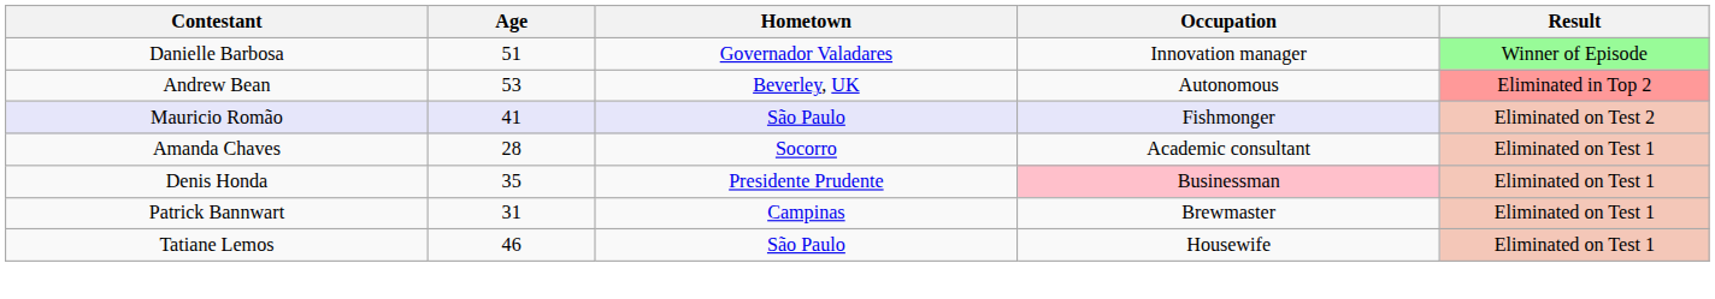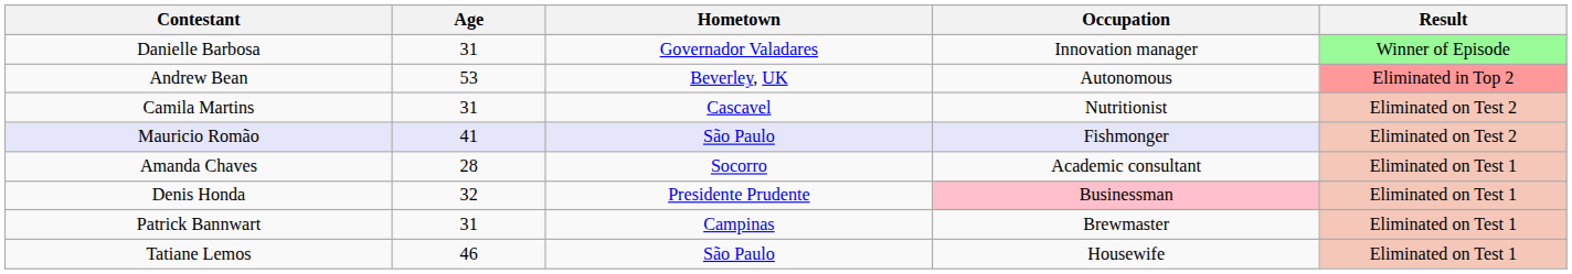 <table class="wikitable sortable" style="text-align:center; font-size:90%; width:100%;">
 <tr>
 <th width="200px">Contestant</th>
 <th width="075px">Age</th>
 <th width="200px">Hometown</th>
 <th width="200px">Occupation</th>
 <th width="125px">Result</th>
 </tr>
 <tr>
 <td>Danielle Barbosa</td>
-<td>51</td>
+<td>31</td>
 <td><a href='#'>Governador Valadares</a></td>
 <td>Innovation manager</td>
 <td bgcolor=98FB98>Winner of Episode</td>
 </tr>
 <tr>
 <td>Andrew Bean</td>
 <td>53</td>
 <td><a href='#'>Beverley</a>, <a href='#'>UK</a></td>
 <td>Autonomous</td>
 <td bgcolor=FF9999>Eliminated in Top 2</td>
+</tr>
+<tr>
+<td>Camila Martins</td>
+<td>31</td>
+<td><a href='#'>Cascavel</a></td>
+<td>Nutritionist</td>
+<td bgcolor=F4C7B8>Eliminated on Test 2</td>
 </tr>
 <tr bgcolor=E6E6FA>
 <td>Mauricio Romão</td>
 <td>41</td>
 <td><a href='#'>São Paulo</a></td>
 <td>Fishmonger</td>
 <td bgcolor=F4C7B8>Eliminated on Test 2</td>
 </tr>
 <tr>
 <td>Amanda Chaves</td>
 <td>28</td>
 <td><a href='#'>Socorro</a></td>
 <td>Academic consultant</td>
 <td bgcolor=F4C7B8>Eliminated on Test 1</td>
 </tr>
 <tr>
 <td>Denis Honda</td>
-<td>35</td>
+<td>32</td>
 <td><a href='#'>Presidente Prudente</a></td>
 <td style="background: pink;">Businessman</td>
 <td bgcolor=F4C7B8>Eliminated on Test 1</td>
 </tr>
 <tr>
 <td>Patrick Bannwart</td>
 <td>31</td>
 <td><a href='#'>Campinas</a></td>
 <td>Brewmaster</td>
 <td bgcolor=F4C7B8>Eliminated on Test 1</td>
 </tr>
 <tr>
 <td>Tatiane Lemos</td>
 <td>46</td>
 <td><a href='#'>São Paulo</a></td>
 <td>Housewife</td>
 <td bgcolor=F4C7B8>Eliminated on Test 1</td>
 </tr>
 </table>
